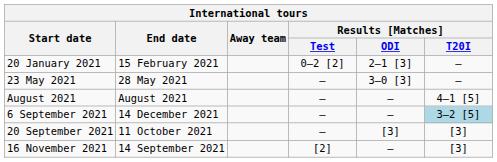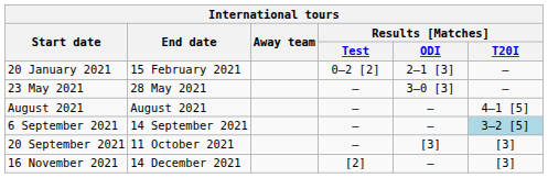 <table class="wikitable ubsortable" style="text-align:center; white-space:nowrap">
 <tr>
 <th colspan="6">International tours</th>
 </tr>
 <tr>
 <th rowspan=2>Start date</th>
 <th rowspan=2>End date</th>
 <th rowspan=2>Away team</th>
 <th colspan=3>Results [Matches]</th>
 </tr>
 <tr>
 <th width=100><a href='#'>Test</a></th>
 <th width=100><a href='#'>ODI</a></th>
 <th width=100><a href='#'>T20I</a></th>
 </tr>
 <tr>
 <td style="text-align:left">20 January 2021</td>
 <td style="text-align:left">15 February 2021</td>
 <td style="text-align:left"></td>
 <td>0–2 [2]</td>
 <td>2–1 [3]</td>
 <td>—</td>
 </tr>
 <tr>
 <td style="text-align:left">23 May 2021</td>
 <td style="text-align:left">28 May 2021</td>
 <td style="text-align:left"></td>
 <td>—</td>
 <td>3–0 [3]</td>
 <td>—</td>
 </tr>
 <tr>
 <td style="text-align:left">August 2021</td>
 <td style="text-align:left">August 2021</td>
 <td style="text-align:left"></td>
 <td>—</td>
 <td>—</td>
 <td>4–1 [5]</td>
 </tr>
 <tr>
 <td style="text-align:left">6 September 2021</td>
-<td style="text-align:left">14 December 2021</td>
+<td style="text-align:left">14 September 2021</td>
 <td style="text-align:left"></td>
 <td>—</td>
 <td>—</td>
 <td style="background: lightblue;">3–2 [5]</td>
 </tr>
 <tr>
 <td style="text-align:left">20 September 2021</td>
 <td style="text-align:left">11 October 2021</td>
 <td style="text-align:left"></td>
 <td>—</td>
 <td>[3]</td>
 <td>[3]</td>
 </tr>
 <tr>
 <td style="text-align:left">16 November 2021</td>
-<td style="text-align:left">14 September 2021</td>
+<td style="text-align:left">14 December 2021</td>
 <td style="text-align:left"></td>
 <td>[2]</td>
 <td>—</td>
 <td>[3]</td>
 </tr>
 </table>
